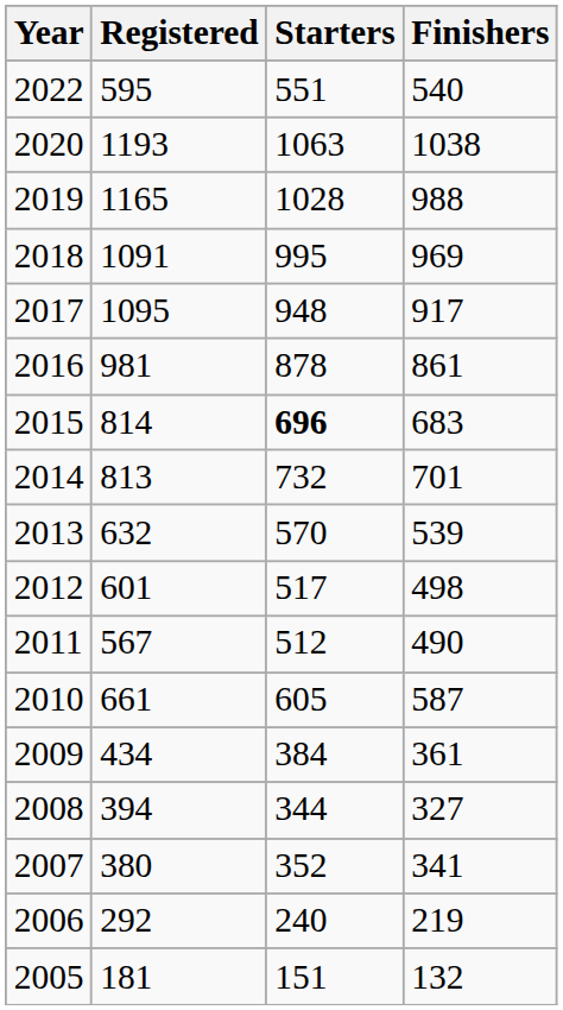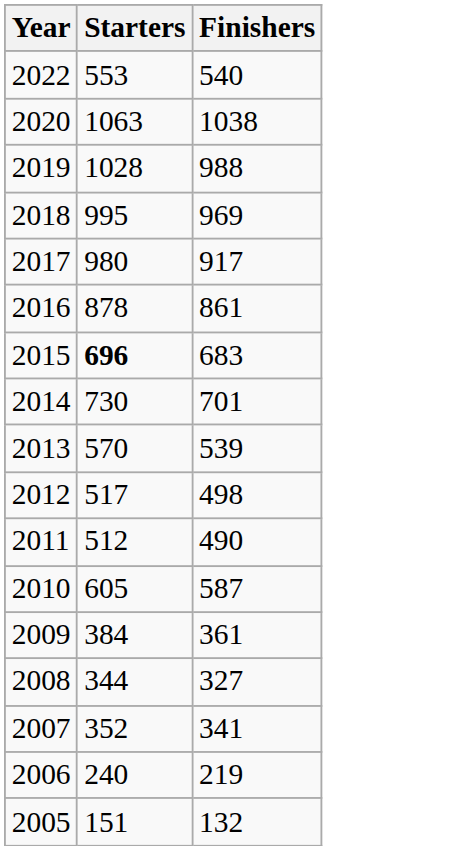 <table class="wikitable sortable">
 <tr>
 <th>Year</th>
-<th>Registered</th>
 <th>Starters</th>
 <th>Finishers</th>
 </tr>
 <tr>
 <td>2022</td>
-<td>595</td>
-<td>551</td>
+<td>553</td>
 <td>540</td>
 </tr>
 <tr>
 <td>2020</td>
-<td>1193</td>
 <td>1063</td>
 <td>1038</td>
 </tr>
 <tr>
 <td>2019</td>
-<td>1165</td>
 <td>1028</td>
 <td>988</td>
 </tr>
 <tr>
 <td>2018</td>
-<td>1091</td>
 <td>995</td>
 <td>969</td>
 </tr>
 <tr>
 <td>2017</td>
-<td>1095</td>
-<td>948</td>
+<td>980</td>
 <td>917</td>
 </tr>
 <tr>
 <td>2016</td>
-<td>981</td>
 <td>878</td>
 <td>861</td>
 </tr>
 <tr>
 <td>2015</td>
-<td>814</td>
 <td><strong>696</strong></td>
 <td>683</td>
 </tr>
 <tr>
 <td>2014</td>
-<td>813</td>
-<td>732</td>
+<td>730</td>
 <td>701</td>
 </tr>
 <tr>
 <td>2013</td>
-<td>632</td>
 <td>570</td>
 <td>539</td>
 </tr>
 <tr>
 <td>2012</td>
-<td>601</td>
 <td>517</td>
 <td>498</td>
 </tr>
 <tr>
 <td>2011</td>
-<td>567</td>
 <td>512</td>
 <td>490</td>
 </tr>
 <tr>
 <td>2010</td>
-<td>661</td>
 <td>605</td>
 <td>587</td>
 </tr>
 <tr>
 <td>2009</td>
-<td>434</td>
 <td>384</td>
 <td>361</td>
 </tr>
 <tr>
 <td>2008</td>
-<td>394</td>
 <td>344</td>
 <td>327</td>
 </tr>
 <tr>
 <td>2007</td>
-<td>380</td>
 <td>352</td>
 <td>341</td>
 </tr>
 <tr>
 <td>2006</td>
-<td>292</td>
 <td>240</td>
 <td>219</td>
 </tr>
 <tr>
 <td>2005</td>
-<td>181</td>
 <td>151</td>
 <td>132</td>
 </tr>
 </table>
